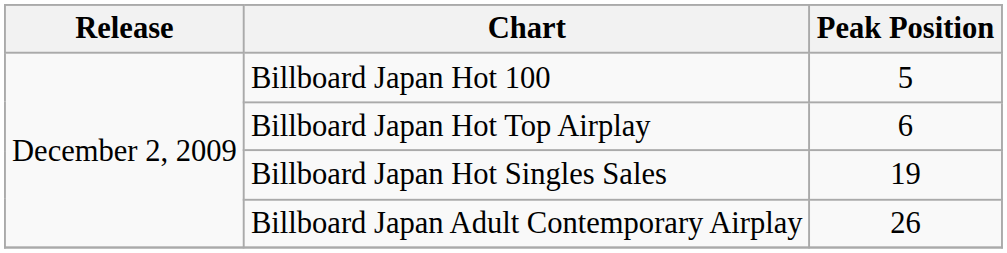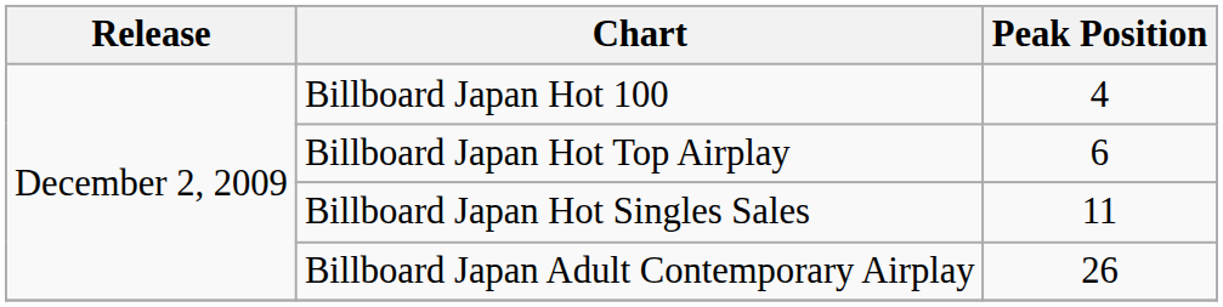 <table class="wikitable">
 <tr>
 <th align="left">Release</th>
 <th align="left">Chart</th>
 <th align="left">Peak Position</th>
 </tr>
 <tr>
 <td align="center" rowspan="4">December 2, 2009</td>
 <td align="left">Billboard Japan Hot 100</td>
-<td align="center">5</td>
+<td align="center">4</td>
 </tr>
 <tr>
 <td align="left">Billboard Japan Hot Top Airplay</td>
 <td align="center">6</td>
 </tr>
 <tr>
 <td align="left">Billboard Japan Hot Singles Sales</td>
-<td align="center">19</td>
+<td align="center">11</td>
 </tr>
 <tr>
 <td align="left">Billboard Japan Adult Contemporary Airplay</td>
 <td align="center">26</td>
 </tr>
 <tr>
 </tr>
 </table>
